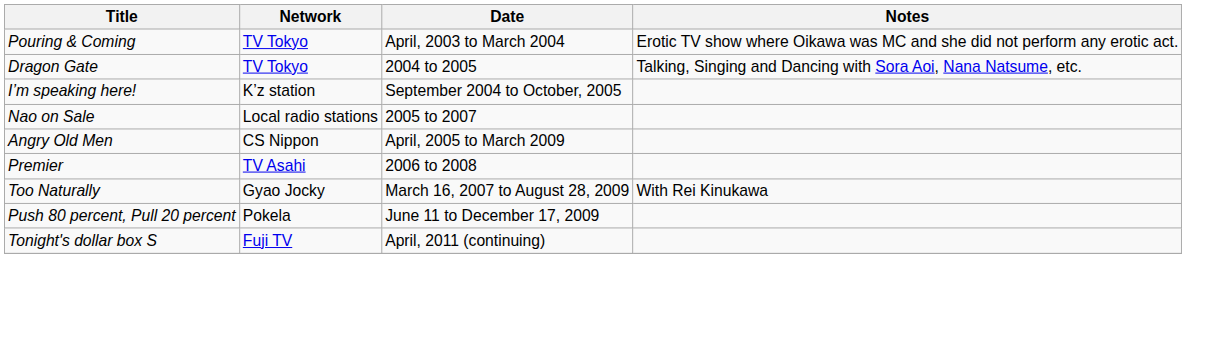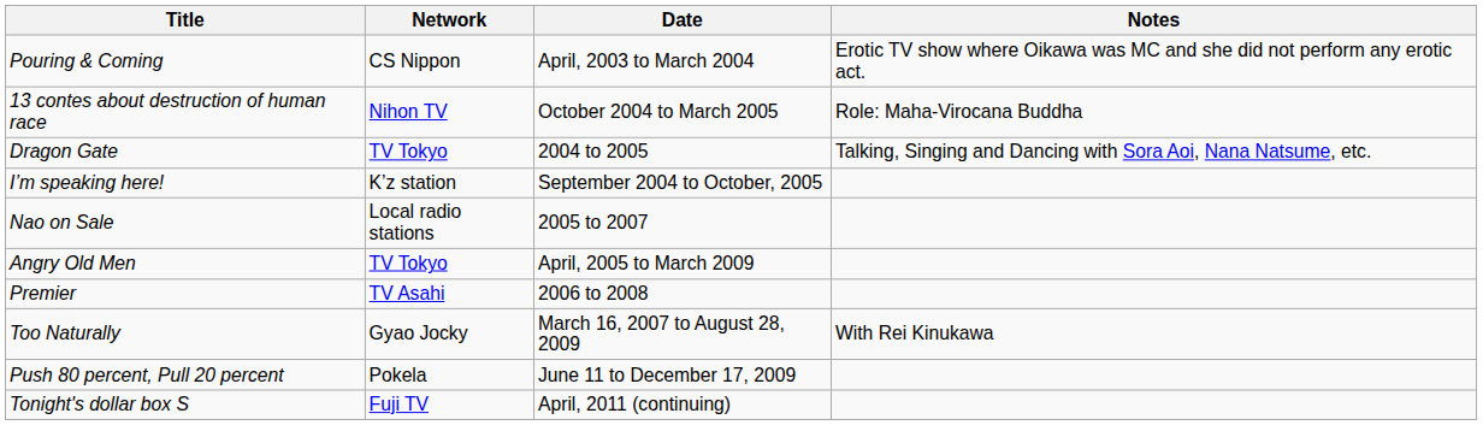 <table class="wikitable sortable">
 <tr>
 <th>Title</th>
 <th>Network</th>
 <th>Date</th>
 <th>Notes</th>
 </tr>
 <tr>
 <td><em>Pouring & Coming</em><br></td>
-<td><a href='#'>TV Tokyo</a></td>
+<td>CS Nippon</td>
 <td>April, 2003 to March 2004</td>
 <td>Erotic TV show where Oikawa was MC and she did not perform any erotic act.</td>
+</tr>
+<tr>
+<td><em>13 contes about destruction of human race</em><br></td>
+<td><a href='#'>Nihon TV</a></td>
+<td>October 2004 to March 2005</td>
+<td>Role: Maha-Virocana Buddha</td>
 </tr>
 <tr>
 <td><em>Dragon Gate</em><br></td>
 <td><a href='#'>TV Tokyo</a></td>
 <td>2004 to 2005</td>
 <td>Talking, Singing and Dancing with <a href='#'>Sora Aoi</a>, <a href='#'>Nana Natsume</a>, etc.</td>
 </tr>
 <tr>
 <td><em>I’m speaking here!</em><br></td>
 <td>K’z station</td>
 <td>September 2004 to October, 2005</td>
 <td></td>
 </tr>
 <tr>
 <td><em>Nao on Sale</em></td>
 <td>Local radio stations</td>
 <td>2005 to 2007</td>
 <td></td>
 </tr>
 <tr>
 <td><em>Angry Old Men</em><br></td>
-<td>CS Nippon</td>
+<td><a href='#'>TV Tokyo</a></td>
 <td>April, 2005 to March 2009</td>
 <td></td>
 </tr>
 <tr>
 <td><em>Premier</em><br></td>
 <td><a href='#'>TV Asahi</a></td>
 <td>2006 to 2008</td>
 <td></td>
 </tr>
 <tr>
 <td><em>Too Naturally</em><br></td>
 <td>Gyao Jocky</td>
 <td>March 16, 2007 to August 28, 2009</td>
 <td>With Rei Kinukawa</td>
 </tr>
 <tr>
 <td><em>Push 80 percent, Pull 20 percent</em><br></td>
 <td>Pokela</td>
 <td>June 11 to December 17, 2009</td>
 <td></td>
 </tr>
 <tr>
 <td><em>Tonight's dollar box S</em><br></td>
 <td><a href='#'>Fuji TV</a></td>
 <td>April, 2011 (continuing)</td>
 <td></td>
 </tr>
 <tr>
 </tr>
 </table>
